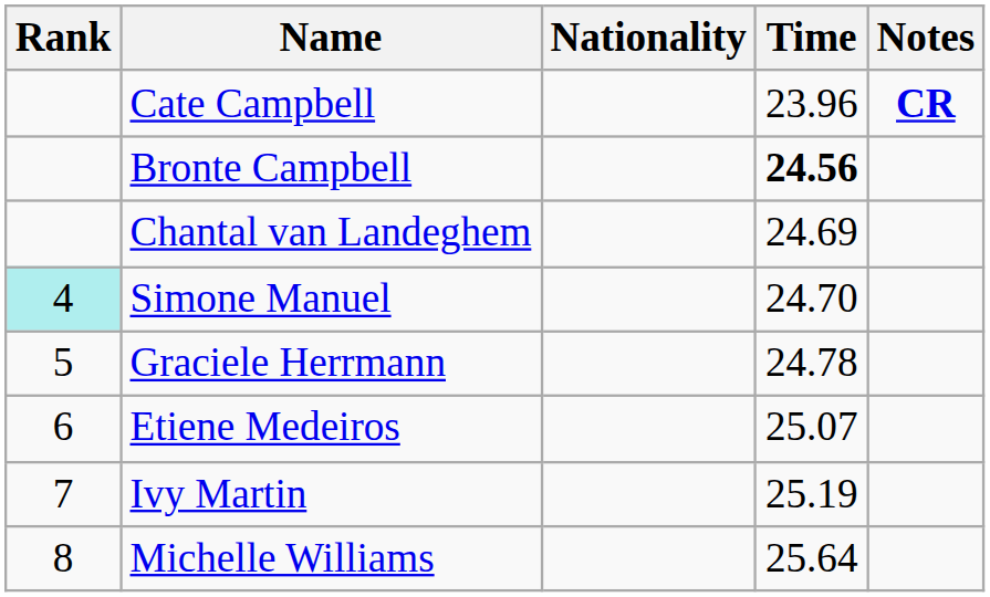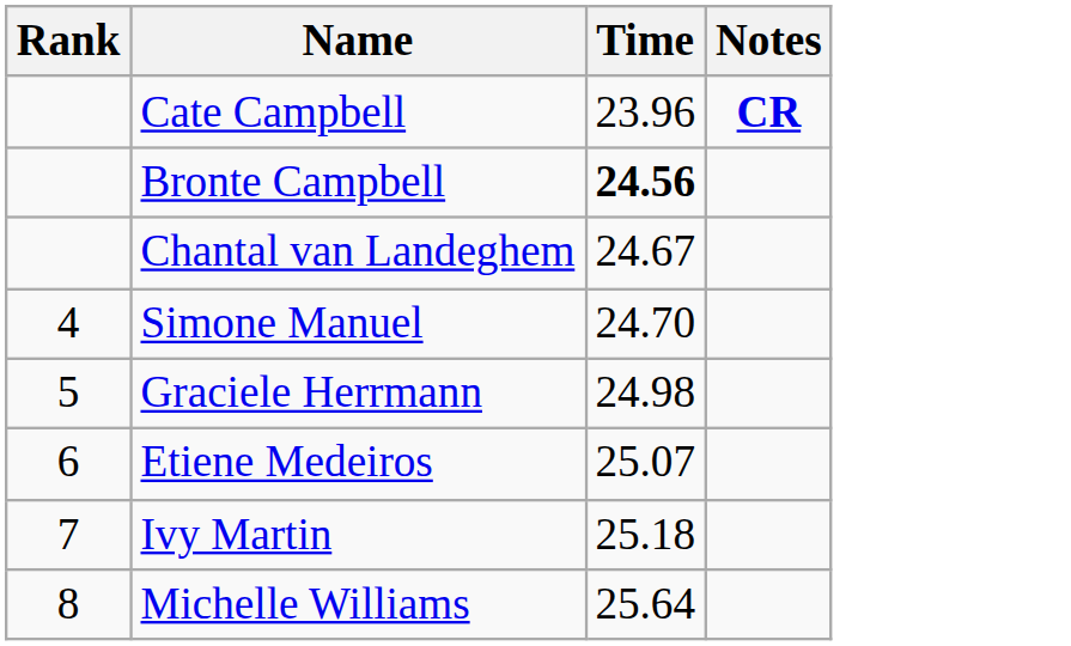 <table class="wikitable sortable" style="text-align:center">
 <tr>
 <th>Rank</th>
 <th>Name</th>
-<th>Nationality</th>
 <th>Time</th>
 <th>Notes</th>
 </tr>
 <tr>
 <td></td>
 <td align=left><a href='#'>Cate Campbell</a></td>
-<td align=left></td>
 <td>23.96</td>
 <td><strong><a href='#'>CR</a></strong></td>
 </tr>
 <tr>
 <td></td>
 <td align=left><a href='#'>Bronte Campbell</a></td>
-<td align=left></td>
 <td><strong>24.56</strong></td>
 <td></td>
 </tr>
 <tr>
 <td></td>
 <td align=left><a href='#'>Chantal van Landeghem</a></td>
-<td align=left></td>
-<td>24.69</td>
+<td>24.67</td>
 <td></td>
 </tr>
 <tr>
-<td style="background: paleturquoise;">4</td>
+<td>4</td>
 <td align=left><a href='#'>Simone Manuel</a></td>
-<td align=left></td>
 <td>24.70</td>
 <td></td>
 </tr>
 <tr>
 <td>5</td>
 <td align=left><a href='#'>Graciele Herrmann</a></td>
-<td align=left></td>
-<td>24.78</td>
+<td>24.98</td>
 <td></td>
 </tr>
 <tr>
 <td>6</td>
 <td align=left><a href='#'>Etiene Medeiros</a></td>
-<td align=left></td>
 <td>25.07</td>
 <td></td>
 </tr>
 <tr>
 <td>7</td>
 <td align=left><a href='#'>Ivy Martin</a></td>
-<td align=left></td>
-<td>25.19</td>
+<td>25.18</td>
 <td></td>
 </tr>
 <tr>
 <td>8</td>
 <td align=left><a href='#'>Michelle Williams</a></td>
-<td align=left></td>
 <td>25.64</td>
 <td></td>
 </tr>
 </table>
